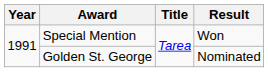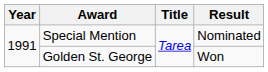 <table class="wikitable">
 <tr>
 <th>Year</th>
 <th>Award</th>
 <th>Title</th>
 <th>Result</th>
 </tr>
 <tr>
 <td rowspan="2">1991</td>
 <td>Special Mention</td>
 <td rowspan="2"><em><a href='#'>Tarea</a></em></td>
-<td>Won</td>
+<td>Nominated</td>
 </tr>
 <tr>
 <td>Golden St. George</td>
-<td>Nominated</td>
+<td>Won</td>
 </tr>
 </table>
